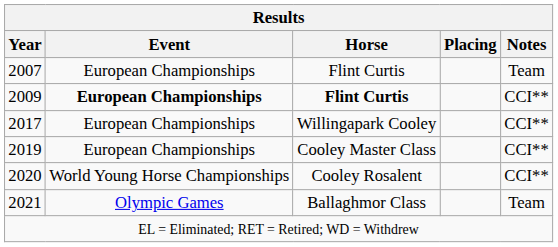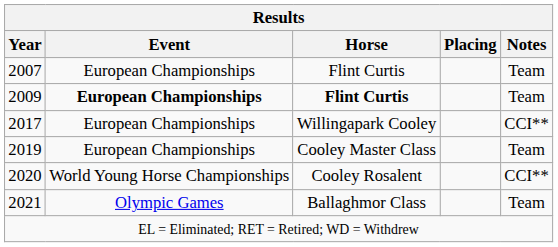 <table class="wikitable" style="text-align:center">
 <tr>
 <th colspan="11" align="center"><strong>Results</strong></th>
 </tr>
 <tr>
 <th>Year</th>
 <th>Event</th>
 <th>Horse</th>
 <th>Placing</th>
 <th>Notes</th>
 </tr>
 <tr>
 <td>2007</td>
 <td>European Championships</td>
 <td>Flint Curtis</td>
 <td></td>
 <td>Team</td>
 </tr>
 <tr>
 <td>2009</td>
 <td><strong>European Championships</strong></td>
 <td><strong>Flint Curtis</strong></td>
 <td></td>
-<td>CCI**</td>
+<td>Team</td>
 </tr>
 <tr>
 <td>2017</td>
 <td>European Championships</td>
 <td>Willingapark Cooley</td>
 <td></td>
 <td>CCI**</td>
 </tr>
 <tr>
 <td>2019</td>
 <td>European Championships</td>
 <td>Cooley Master Class</td>
 <td></td>
-<td>CCI**</td>
+<td>Team</td>
 </tr>
 <tr>
 <td>2020</td>
 <td>World Young Horse Championships</td>
 <td>Cooley Rosalent</td>
 <td></td>
 <td>CCI**</td>
 </tr>
 <tr>
 <td>2021</td>
 <td><a href='#'>Olympic Games</a></td>
 <td>Ballaghmor Class</td>
 <td></td>
 <td>Team</td>
 </tr>
 <tr>
 <td colspan="11" align="center"><small> EL = Eliminated; RET = Retired; WD = Withdrew </small></td>
 </tr>
 </table>
